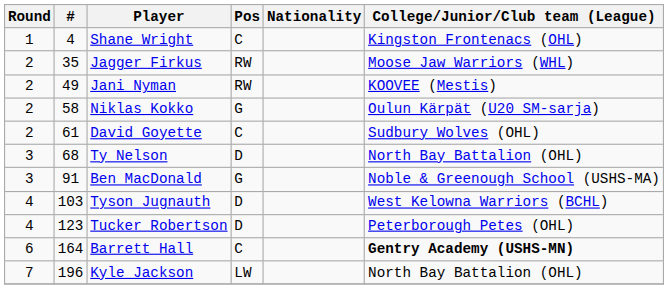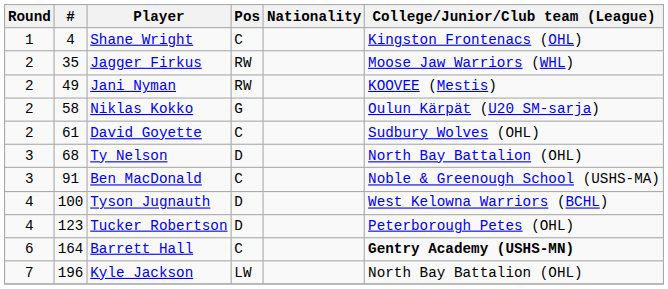 <table class="wikitable">
 <tr>
 <th>Round</th>
 <th>#</th>
 <th>Player</th>
 <th>Pos</th>
 <th>Nationality</th>
 <th>College/Junior/Club team (League)</th>
 </tr>
 <tr>
 <td style="text-align:center;">1</td>
 <td style="text-align:center;">4</td>
 <td><a href='#'>Shane Wright</a></td>
 <td>C</td>
 <td></td>
 <td><a href='#'>Kingston Frontenacs</a> (<a href='#'>OHL</a>)</td>
 </tr>
 <tr>
 <td style="text-align:center;">2</td>
 <td style="text-align:center;">35</td>
 <td><a href='#'>Jagger Firkus</a></td>
 <td>RW</td>
 <td></td>
 <td><a href='#'>Moose Jaw Warriors</a> (<a href='#'>WHL</a>)</td>
 </tr>
 <tr>
 <td style="text-align:center;">2</td>
 <td style="text-align:center;">49</td>
 <td><a href='#'>Jani Nyman</a></td>
 <td>RW</td>
 <td></td>
 <td><a href='#'>KOOVEE</a> (<a href='#'>Mestis</a>)</td>
 </tr>
 <tr>
 <td style="text-align:center;">2</td>
 <td style="text-align:center;">58</td>
 <td><a href='#'>Niklas Kokko</a></td>
 <td>G</td>
 <td></td>
 <td><a href='#'>Oulun Kärpät</a> (<a href='#'>U20 SM-sarja</a>)</td>
 </tr>
 <tr>
 <td style="text-align:center;">2</td>
 <td style="text-align:center;">61</td>
 <td><a href='#'>David Goyette</a></td>
 <td>C</td>
 <td></td>
 <td><a href='#'>Sudbury Wolves</a> (OHL)</td>
 </tr>
 <tr>
 <td style="text-align:center;">3</td>
 <td style="text-align:center;">68</td>
 <td><a href='#'>Ty Nelson</a></td>
 <td>D</td>
 <td></td>
 <td><a href='#'>North Bay Battalion</a> (OHL)</td>
 </tr>
 <tr>
 <td style="text-align:center;">3</td>
 <td style="text-align:center;">91</td>
 <td><a href='#'>Ben MacDonald</a></td>
-<td>G</td>
+<td>C</td>
 <td></td>
 <td><a href='#'>Noble & Greenough School</a> (USHS-MA)</td>
 </tr>
 <tr>
 <td style="text-align:center;">4</td>
-<td style="text-align:center;">103</td>
+<td style="text-align:center;">100</td>
 <td><a href='#'>Tyson Jugnauth</a></td>
 <td>D</td>
 <td></td>
 <td><a href='#'>West Kelowna Warriors</a> (<a href='#'>BCHL</a>)</td>
 </tr>
 <tr>
 <td style="text-align:center;">4</td>
 <td style="text-align:center;">123</td>
 <td><a href='#'>Tucker Robertson</a></td>
 <td>D</td>
 <td></td>
 <td><a href='#'>Peterborough Petes</a> (OHL)</td>
 </tr>
 <tr>
 <td style="text-align:center;">6</td>
 <td style="text-align:center;">164</td>
 <td><a href='#'>Barrett Hall</a></td>
 <td>C</td>
 <td></td>
 <td><strong>Gentry Academy (USHS-MN)</strong></td>
 </tr>
 <tr>
 <td style="text-align:center;">7</td>
 <td style="text-align:center;">196</td>
 <td><a href='#'>Kyle Jackson</a></td>
 <td>LW</td>
 <td></td>
 <td>North Bay Battalion (OHL)</td>
 </tr>
 <tr>
 </tr>
 </table>
